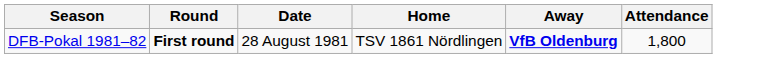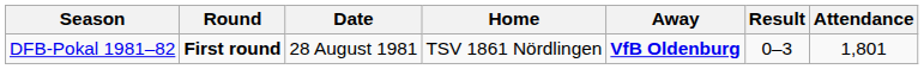 <table class="wikitable">
 <tr>
 <th>Season</th>
 <th>Round</th>
 <th>Date</th>
 <th>Home</th>
 <th>Away</th>
+<th>Result</th>
 <th>Attendance</th>
 </tr>
 <tr align="center">
 <td><a href='#'>DFB-Pokal 1981–82</a></td>
 <td><strong>First round</strong></td>
 <td>28 August 1981</td>
 <td>TSV 1861 Nördlingen</td>
 <td><strong><a href='#'>VfB Oldenburg</a></strong></td>
-<td>1,800</td>
+<td>0–3</td>
+<td>1,801</td>
 </tr>
 </table>
